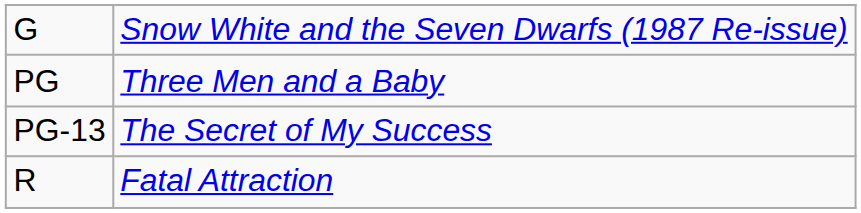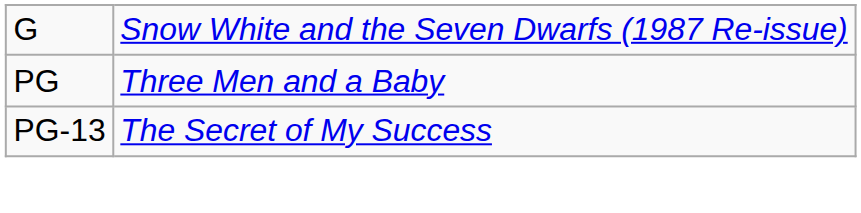 <table class="wikitable sortable" style="margin:auto; margin:auto;">
 <tr>
 <td>G</td>
 <td><em><a href='#'>Snow White and the Seven Dwarfs (1987 Re-issue)</a></em></td>
 </tr>
 <tr>
 <td>PG</td>
 <td><em><a href='#'>Three Men and a Baby</a></em></td>
 </tr>
 <tr>
 <td>PG-13</td>
 <td><em><a href='#'>The Secret of My Success</a></em></td>
 </tr>
-<tr>
-<td>R</td>
-<td><em><a href='#'>Fatal Attraction</a></em></td>
-</tr>
 </table>
